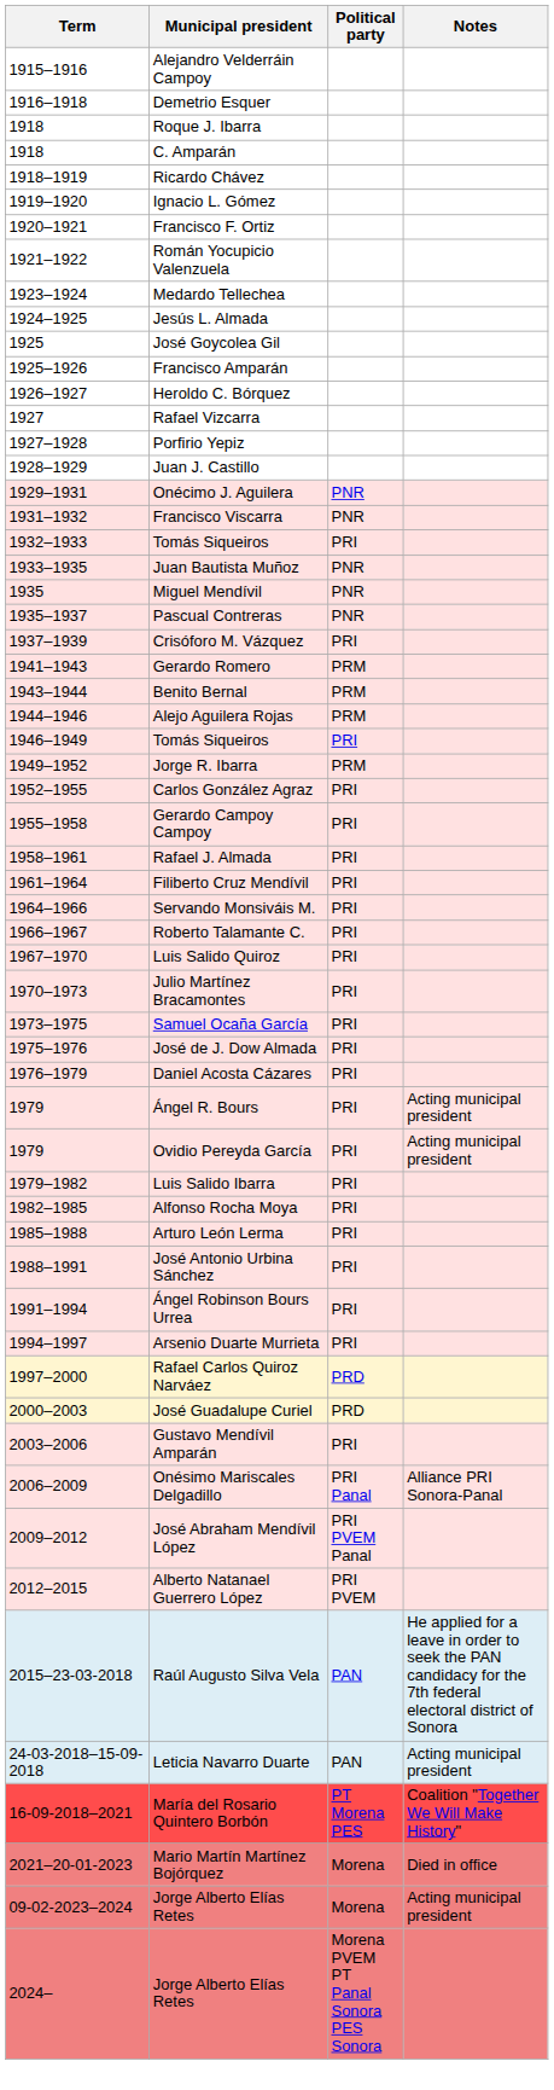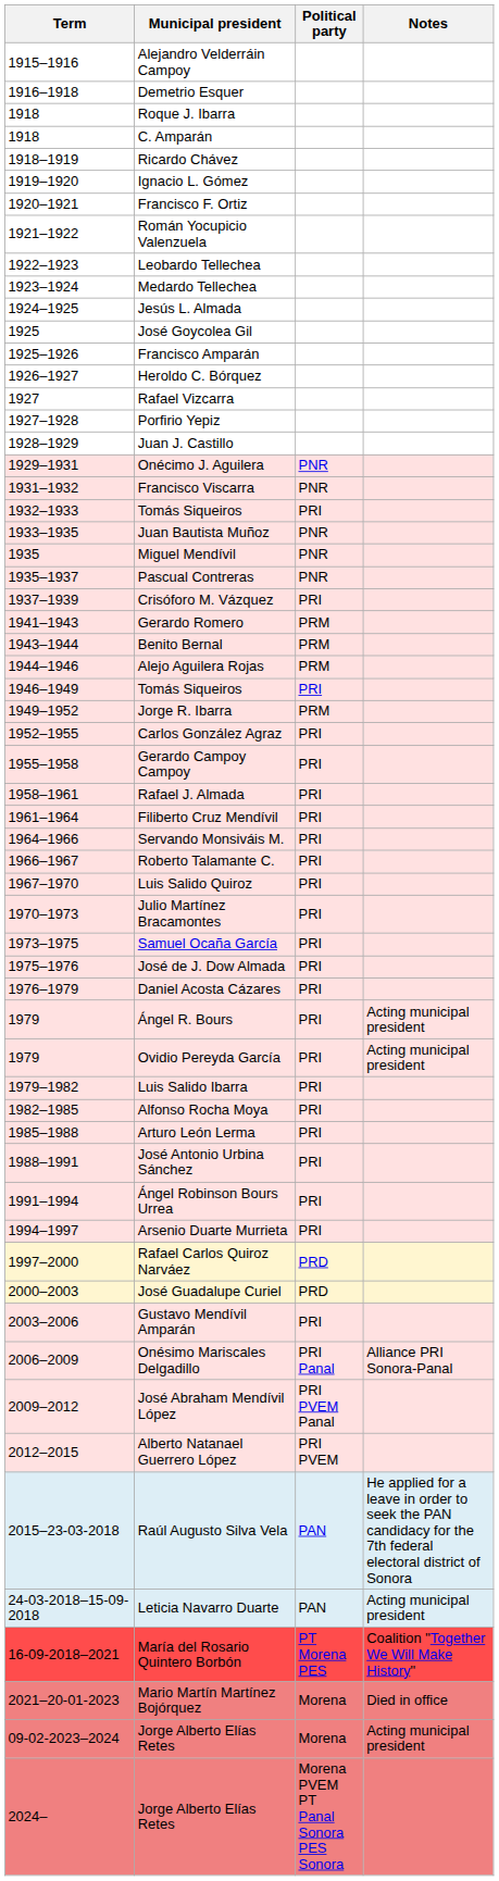 <table class=wikitable>
 <tr>
 <th width=140px>Term</th>
 <th width=175px>Municipal president</th>
 <th width=70px>Political party</th>
 <th width=140px>Notes</th>
 </tr>
 <tr style="background:#ffffff">
 <td>1915–1916</td>
 <td>Alejandro Velderráin Campoy</td>
 <td></td>
 <td></td>
 </tr>
 <tr style="background:#ffffff">
 <td>1916–1918</td>
 <td>Demetrio Esquer</td>
 <td></td>
 <td></td>
 </tr>
 <tr style="background:#ffffff">
 <td>1918</td>
 <td>Roque J. Ibarra</td>
 <td></td>
 <td></td>
 </tr>
 <tr style="background:#ffffff">
 <td>1918</td>
 <td> C. Amparán</td>
 <td></td>
 <td> </td>
 </tr>
 <tr style="background:#ffffff">
 <td>1918–1919</td>
 <td>Ricardo Chávez</td>
 <td></td>
 <td></td>
 </tr>
 <tr style="background:#ffffff">
 <td>1919–1920</td>
 <td>Ignacio L. Gómez</td>
 <td></td>
 <td></td>
 </tr>
 <tr style="background:#ffffff">
 <td>1920–1921</td>
 <td>Francisco F. Ortiz</td>
 <td></td>
 <td></td>
 </tr>
 <tr style="background:#ffffff">
 <td>1921–1922</td>
 <td>Román Yocupicio Valenzuela</td>
+<td></td>
+<td></td>
+</tr>
+<tr style="background:#ffffff">
+<td>1922–1923</td>
+<td>Leobardo Tellechea</td>
 <td></td>
 <td></td>
 </tr>
 <tr style="background:#ffffff">
 <td>1923–1924</td>
 <td>Medardo Tellechea</td>
 <td></td>
 <td></td>
 </tr>
 <tr style="background:#ffffff">
 <td>1924–1925</td>
 <td>Jesús L. Almada</td>
 <td></td>
 <td></td>
 </tr>
 <tr style="background:#ffffff">
 <td>1925</td>
 <td>José Goycolea Gil</td>
 <td></td>
 <td></td>
 </tr>
 <tr style="background:#ffffff">
 <td>1925–1926</td>
 <td>Francisco Amparán</td>
 <td></td>
 <td></td>
 </tr>
 <tr style="background:#ffffff">
 <td>1926–1927</td>
 <td>Heroldo C. Bórquez</td>
 <td></td>
 <td></td>
 </tr>
 <tr style="background:#ffffff">
 <td>1927</td>
 <td>Rafael Vizcarra</td>
 <td></td>
 <td></td>
 </tr>
 <tr style="background:#ffffff">
 <td>1927–1928</td>
 <td>Porfirio Yepiz</td>
 <td></td>
 <td></td>
 </tr>
 <tr style="background:#ffffff">
 <td>1928–1929</td>
 <td>Juan J. Castillo</td>
 <td></td>
 <td></td>
 </tr>
 <tr style="background:#ffe1e1">
 <td>1929–1931</td>
 <td>Onécimo J. Aguilera</td>
 <td><a href='#'>PNR</a> </td>
 <td></td>
 </tr>
 <tr style="background:#ffe1e1">
 <td>1931–1932</td>
 <td>Francisco Viscarra</td>
 <td>PNR </td>
 <td></td>
 </tr>
 <tr style="background:#ffe1e1">
 <td>1932–1933</td>
 <td>Tomás Siqueiros</td>
 <td>PRI </td>
 <td></td>
 </tr>
 <tr style="background:#ffe1e1">
 <td>1933–1935</td>
 <td>Juan Bautista Muñoz</td>
 <td>PNR </td>
 <td></td>
 </tr>
 <tr style="background:#ffe1e1">
 <td>1935</td>
 <td>Miguel Mendívil</td>
 <td>PNR </td>
 <td></td>
 </tr>
 <tr style="background:#ffe1e1">
 <td>1935–1937</td>
 <td>Pascual Contreras</td>
 <td>PNR </td>
 <td></td>
 </tr>
 <tr style="background:#ffe1e1">
 <td>1937–1939</td>
 <td>Crisóforo M. Vázquez</td>
 <td>PRI </td>
 <td></td>
 </tr>
 <tr style="background:#ffe1e1">
 <td>1941–1943</td>
 <td>Gerardo Romero</td>
 <td>PRM </td>
 <td></td>
 </tr>
 <tr style="background:#ffe1e1">
 <td>1943–1944</td>
 <td>Benito Bernal</td>
 <td>PRM </td>
 <td></td>
 </tr>
 <tr style="background:#ffe1e1">
 <td>1944–1946</td>
 <td>Alejo Aguilera Rojas</td>
 <td>PRM </td>
 <td></td>
 </tr>
 <tr style="background:#ffe1e1">
 <td>1946–1949</td>
 <td>Tomás Siqueiros</td>
 <td><a href='#'>PRI</a> </td>
 <td></td>
 </tr>
 <tr style="background:#ffe1e1">
 <td>1949–1952</td>
 <td>Jorge R. Ibarra</td>
 <td>PRM </td>
 <td></td>
 </tr>
 <tr style="background:#ffe1e1">
 <td>1952–1955</td>
 <td>Carlos González Agraz</td>
 <td>PRI </td>
 <td></td>
 </tr>
 <tr style="background:#ffe1e1">
 <td>1955–1958</td>
 <td>Gerardo Campoy Campoy</td>
 <td>PRI </td>
 <td></td>
 </tr>
 <tr style="background:#ffe1e1">
 <td>1958–1961</td>
 <td>Rafael J. Almada</td>
 <td>PRI </td>
 <td></td>
 </tr>
 <tr style="background:#ffe1e1">
 <td>1961–1964</td>
 <td>Filiberto Cruz Mendívil</td>
 <td>PRI </td>
 <td></td>
 </tr>
 <tr style="background:#ffe1e1">
 <td>1964–1966</td>
 <td>Servando Monsiváis M.</td>
 <td>PRI </td>
 <td></td>
 </tr>
 <tr style="background:#ffe1e1">
 <td>1966–1967</td>
 <td>Roberto Talamante C.</td>
 <td>PRI </td>
 <td></td>
 </tr>
 <tr style="background:#ffe1e1">
 <td>1967–1970</td>
 <td>Luis Salido Quiroz</td>
 <td>PRI </td>
 <td></td>
 </tr>
 <tr style="background:#ffe1e1">
 <td>1970–1973</td>
 <td>Julio Martínez Bracamontes</td>
 <td>PRI </td>
 <td></td>
 </tr>
 <tr style="background:#ffe1e1">
 <td>1973–1975</td>
 <td><a href='#'>Samuel Ocaña García</a></td>
 <td>PRI </td>
 <td></td>
 </tr>
 <tr style="background:#ffe1e1">
 <td>1975–1976</td>
 <td>José de J. Dow Almada</td>
 <td>PRI </td>
 <td></td>
 </tr>
 <tr style="background:#ffe1e1">
 <td>1976–1979</td>
 <td>Daniel Acosta Cázares</td>
 <td>PRI </td>
 <td></td>
 </tr>
 <tr style="background:#ffe1e1">
 <td>1979</td>
 <td>Ángel R. Bours</td>
 <td>PRI </td>
 <td>Acting municipal president</td>
 </tr>
 <tr style="background:#ffe1e1">
 <td>1979</td>
 <td>Ovidio Pereyda García</td>
 <td>PRI </td>
 <td>Acting municipal president</td>
 </tr>
 <tr style="background:#ffe1e1">
 <td>1979–1982</td>
 <td>Luis Salido Ibarra</td>
 <td>PRI </td>
 <td></td>
 </tr>
 <tr style="background:#ffe1e1">
 <td>1982–1985</td>
 <td>Alfonso Rocha Moya</td>
 <td>PRI </td>
 <td></td>
 </tr>
 <tr style="background:#ffe1e1">
 <td>1985–1988</td>
 <td>Arturo León Lerma</td>
 <td>PRI </td>
 <td></td>
 </tr>
 <tr style="background:#ffe1e1">
 <td>1988–1991</td>
 <td>José Antonio Urbina Sánchez</td>
 <td>PRI </td>
 <td></td>
 </tr>
 <tr style="background:#ffe1e1">
 <td>1991–1994</td>
 <td>Ángel Robinson Bours Urrea</td>
 <td>PRI </td>
 <td></td>
 </tr>
 <tr style="background:#ffe1e1">
 <td>1994–1997</td>
 <td>Arsenio Duarte Murrieta</td>
 <td>PRI </td>
 <td></td>
 </tr>
 <tr style="background:#fff6d0">
 <td>1997–2000</td>
 <td>Rafael Carlos Quiroz Narváez</td>
 <td><a href='#'>PRD</a> </td>
 <td></td>
 </tr>
 <tr style="background:#fff6d0">
 <td>2000–2003</td>
 <td>José Guadalupe Curiel</td>
 <td>PRD </td>
 <td></td>
 </tr>
 <tr style="background:#ffe1e1">
 <td>2003–2006</td>
 <td>Gustavo Mendívil Amparán</td>
 <td>PRI </td>
 <td></td>
 </tr>
 <tr style="background:#ffe1e1">
 <td>2006–2009</td>
 <td>Onésimo Mariscales Delgadillo</td>
 <td>PRI <br> <a href='#'>Panal</a> </td>
 <td>Alliance PRI Sonora-Panal</td>
 </tr>
 <tr style="background:#ffe1e1">
 <td>2009–2012</td>
 <td>José Abraham Mendívil López</td>
 <td>PRI <br> <a href='#'>PVEM</a> <br> Panal </td>
 <td></td>
 </tr>
 <tr style="background:#ffe1e1">
 <td>2012–2015</td>
 <td>Alberto Natanael Guerrero López</td>
 <td>PRI <br> PVEM </td>
 <td></td>
 </tr>
 <tr style="background:#ddeef6">
 <td>2015–23-03-2018</td>
 <td>Raúl Augusto Silva Vela</td>
 <td><a href='#'>PAN</a> </td>
 <td>He applied for a leave in order to seek the PAN candidacy for the 7th federal electoral district of Sonora</td>
 </tr>
 <tr style="background:#ddeef6">
 <td>24-03-2018–15-09-2018</td>
 <td>Leticia Navarro Duarte</td>
 <td>PAN </td>
 <td>Acting municipal president</td>
 </tr>
 <tr style="background:#ff4c4c">
 <td>16-09-2018–2021</td>
 <td>María del Rosario Quintero Borbón</td>
 <td><a href='#'>PT</a> <br> <a href='#'>Morena</a> <br> <a href='#'>PES</a> </td>
 <td>Coalition "<a href='#'>Together We Will Make History</a>"</td>
 </tr>
 <tr style="background:#f08080">
 <td>2021–20-01-2023</td>
 <td>Mario Martín Martínez Bojórquez</td>
 <td>Morena </td>
 <td>Died in office</td>
 </tr>
 <tr style="background:#f08080">
 <td>09-02-2023–2024</td>
 <td>Jorge Alberto Elías Retes</td>
 <td>Morena </td>
 <td>Acting municipal president</td>
 </tr>
 <tr style="background:#f08080">
 <td>2024–</td>
 <td>Jorge Alberto Elías Retes</td>
 <td>Morena <br>PVEM <br> PT <br> <a href='#'>Panal Sonora</a>  <a href='#'>PES Sonora</a> </td>
 <td></td>
 </tr>
 </table>
